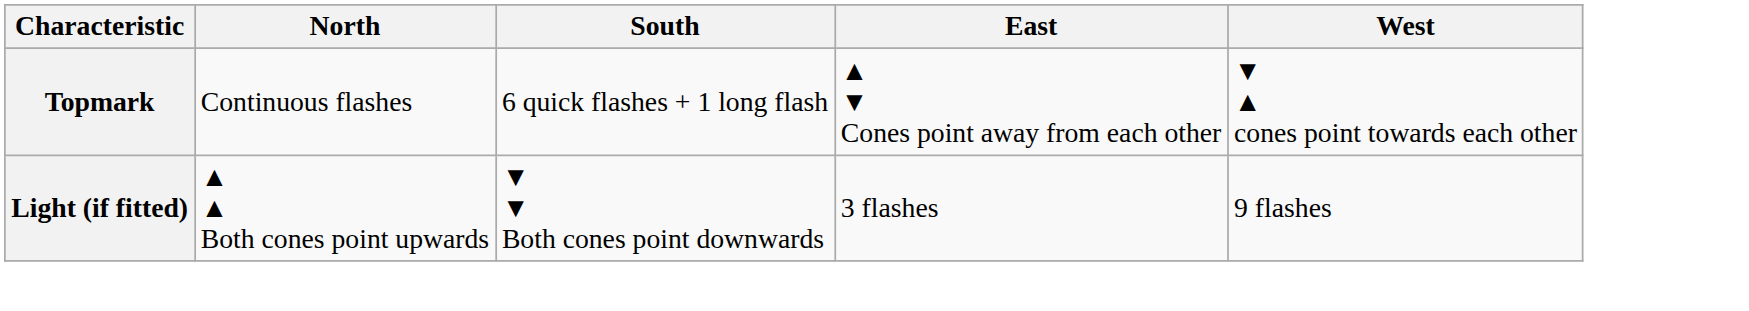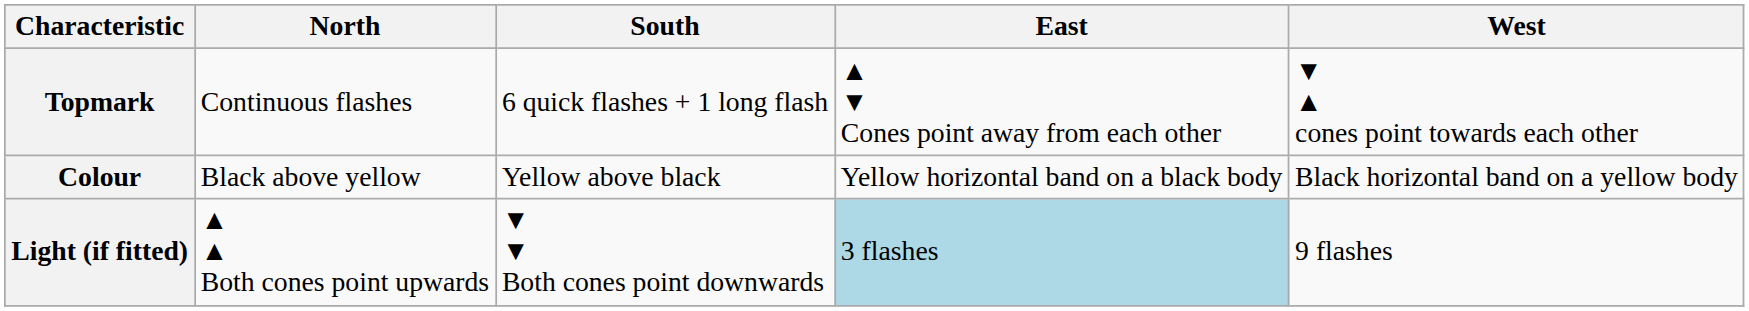 <table class=wikitable>
 <tr>
 <th>Characteristic</th>
 <th>North</th>
 <th>South</th>
 <th>East</th>
 <th>West</th>
 </tr>
 <tr>
 <th>Topmark</th>
 <td>Continuous flashes</td>
 <td>6 quick flashes + 1 long flash</td>
 <td>▲<br>▼<br>Cones point away from each other</td>
 <td>▼<br>▲<br>cones point towards each other</td>
 </tr>
 <tr>
+<th>Colour</th>
+<td>Black above yellow</td>
+<td>Yellow above black</td>
+<td>Yellow horizontal band on a black body</td>
+<td>Black horizontal band on a yellow body</td>
+</tr>
+<tr>
 <th>Light (if fitted)</th>
 <td>▲<br>▲<br>Both cones point upwards</td>
 <td>▼<br>▼<br>Both cones point downwards</td>
-<td>3 flashes</td>
+<td style="background: lightblue;">3 flashes</td>
 <td>9 flashes</td>
 </tr>
 </table>
